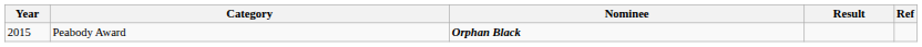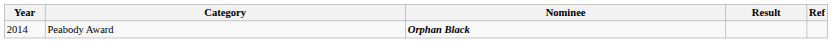 <table class="wikitable">
 <tr>
 <th width=5%>Year</th>
 <th width=45%>Category</th>
 <th width=40%>Nominee</th>
 <th width=10%>Result</th>
 <th width=3%>Ref</th>
 </tr>
 <tr>
-<td>2015</td>
+<td>2014</td>
 <td>Peabody Award</td>
 <td><strong><em>Orphan Black</em></strong></td>
 <td></td>
 <td></td>
 </tr>
 </table>
